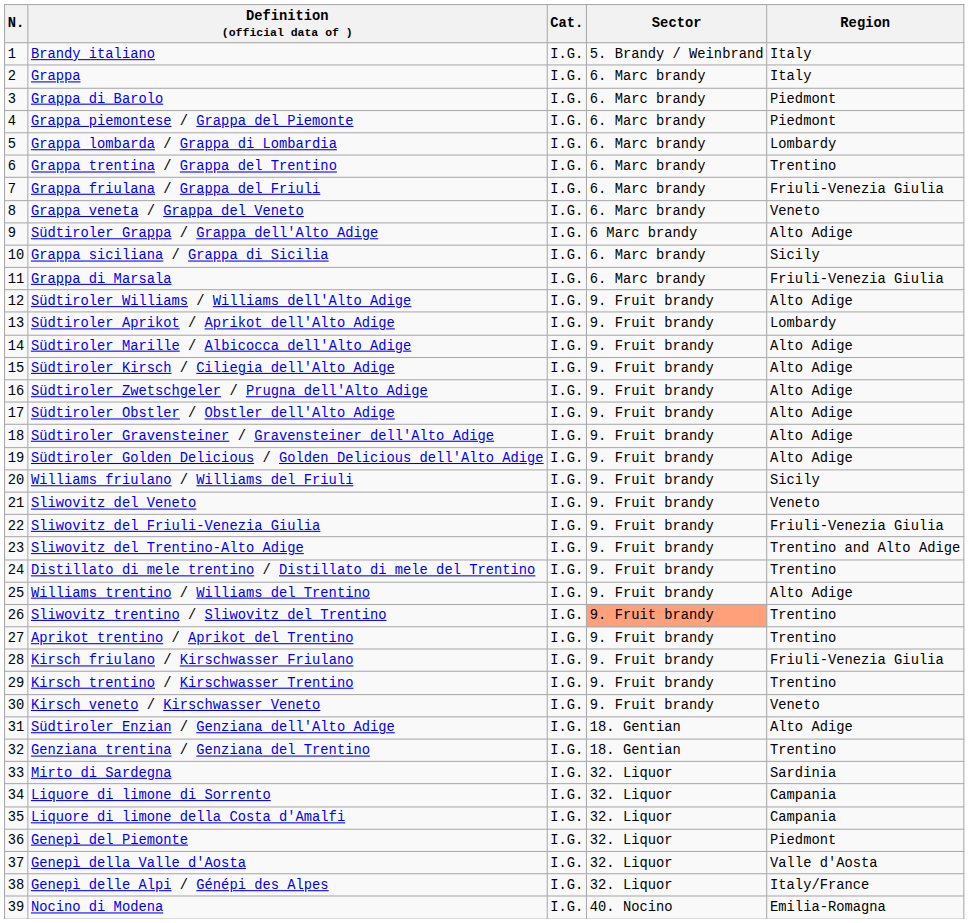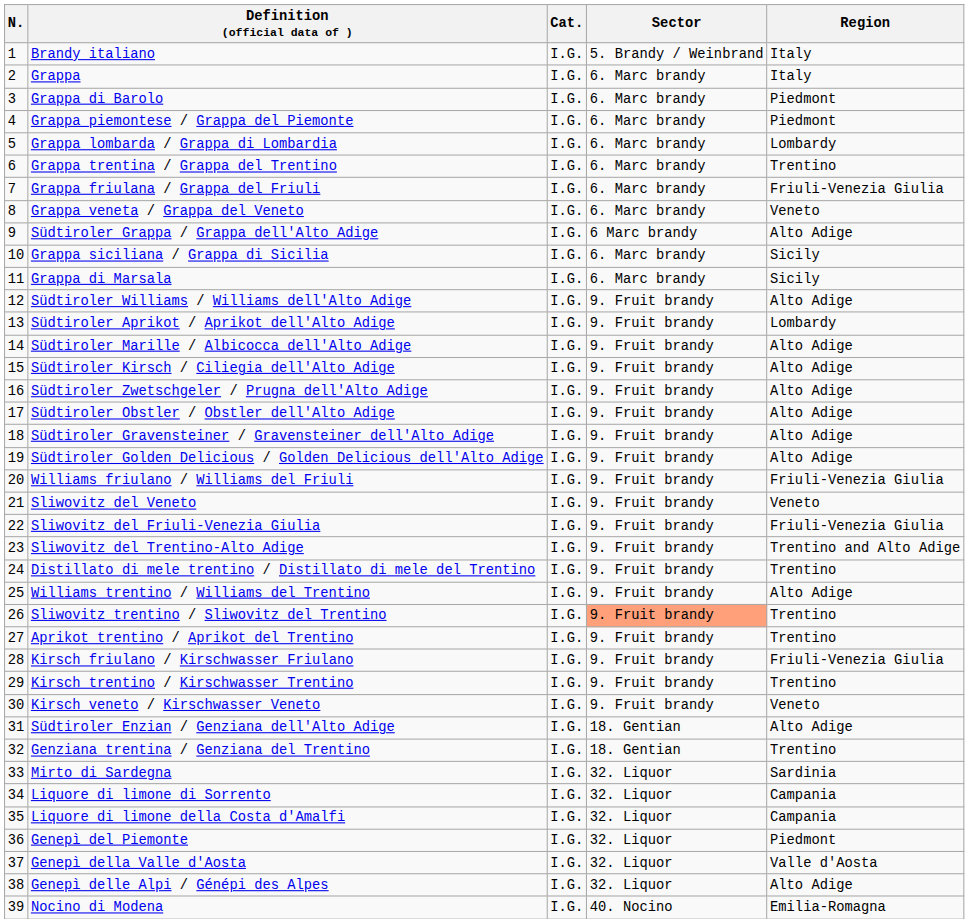 <table class="wikitable sortable">
 <tr>
 <th>N.</th>
 <th>Definition<br><small>(official data of )</small></th>
 <th>Cat.</th>
 <th>Sector</th>
 <th>Region</th>
 </tr>
 <tr>
 <td>1</td>
 <td><a href='#'>Brandy italiano</a></td>
 <td>I.G.</td>
 <td>5. Brandy / Weinbrand</td>
 <td>Italy</td>
 </tr>
 <tr --->
 <td>2</td>
 <td><a href='#'>Grappa</a></td>
 <td>I.G.</td>
 <td>6. Marc brandy</td>
 <td>Italy</td>
 </tr>
 <tr --->
 <td>3</td>
 <td><a href='#'>Grappa di Barolo</a></td>
 <td>I.G.</td>
 <td>6. Marc brandy</td>
 <td>Piedmont</td>
 </tr>
 <tr --->
 <td>4</td>
 <td><a href='#'>Grappa piemontese</a> / <a href='#'>Grappa del Piemonte</a></td>
 <td>I.G.</td>
 <td>6. Marc brandy</td>
 <td>Piedmont</td>
 </tr>
 <tr --->
 <td>5</td>
 <td><a href='#'>Grappa lombarda</a> / <a href='#'>Grappa di Lombardia</a></td>
 <td>I.G.</td>
 <td>6. Marc brandy</td>
 <td>Lombardy</td>
 </tr>
 <tr --->
 <td>6</td>
 <td><a href='#'>Grappa trentina</a> / <a href='#'>Grappa del Trentino</a></td>
 <td>I.G.</td>
 <td>6. Marc brandy</td>
 <td>Trentino</td>
 </tr>
 <tr --->
 <td>7</td>
 <td><a href='#'>Grappa friulana</a> / <a href='#'>Grappa del Friuli</a></td>
 <td>I.G.</td>
 <td>6. Marc brandy</td>
 <td>Friuli-Venezia Giulia</td>
 </tr>
 <tr --->
 <td>8</td>
 <td><a href='#'>Grappa veneta</a> / <a href='#'>Grappa del Veneto</a></td>
 <td>I.G.</td>
 <td>6. Marc brandy</td>
 <td>Veneto</td>
 </tr>
 <tr --->
 <td>9</td>
 <td><a href='#'>Südtiroler Grappa</a> / <a href='#'>Grappa dell'Alto Adige</a></td>
 <td>I.G.</td>
 <td>6 Marc brandy</td>
 <td>Alto Adige</td>
 </tr>
 <tr --->
 <td>10</td>
 <td><a href='#'>Grappa siciliana</a> / <a href='#'>Grappa di Sicilia</a></td>
 <td>I.G.</td>
 <td>6. Marc brandy</td>
 <td>Sicily</td>
 </tr>
 <tr --->
 <td>11</td>
 <td><a href='#'>Grappa di Marsala</a></td>
 <td>I.G.</td>
 <td>6. Marc brandy</td>
-<td>Friuli-Venezia Giulia</td>
+<td>Sicily</td>
 </tr>
 <tr --->
 <td>12</td>
 <td><a href='#'>Südtiroler Williams</a> / <a href='#'>Williams dell'Alto Adige</a></td>
 <td>I.G.</td>
 <td>9. Fruit brandy</td>
 <td>Alto Adige</td>
 </tr>
 <tr --->
 <td>13</td>
 <td><a href='#'>Südtiroler Aprikot</a> / <a href='#'>Aprikot dell'Alto Adige</a></td>
 <td>I.G.</td>
 <td>9. Fruit brandy</td>
 <td>Lombardy</td>
 </tr>
 <tr --->
 <td>14</td>
 <td><a href='#'>Südtiroler Marille</a> / <a href='#'>Albicocca dell'Alto Adige</a></td>
 <td>I.G.</td>
 <td>9. Fruit brandy</td>
 <td>Alto Adige</td>
 </tr>
 <tr --->
 <td>15</td>
 <td><a href='#'>Südtiroler Kirsch</a> / <a href='#'>Ciliegia dell'Alto Adige</a></td>
 <td>I.G.</td>
 <td>9. Fruit brandy</td>
 <td>Alto Adige</td>
 </tr>
 <tr --->
 <td>16</td>
 <td><a href='#'>Südtiroler Zwetschgeler</a> / <a href='#'>Prugna dell'Alto Adige</a></td>
 <td>I.G.</td>
 <td>9. Fruit brandy</td>
 <td>Alto Adige</td>
 </tr>
 <tr --->
 <td>17</td>
 <td><a href='#'>Südtiroler Obstler</a> / <a href='#'>Obstler dell'Alto Adige</a></td>
 <td>I.G.</td>
 <td>9. Fruit brandy</td>
 <td>Alto Adige</td>
 </tr>
 <tr --->
 <td>18</td>
 <td><a href='#'>Südtiroler Gravensteiner</a> / <a href='#'>Gravensteiner dell'Alto Adige</a></td>
 <td>I.G.</td>
 <td>9. Fruit brandy</td>
 <td>Alto Adige</td>
 </tr>
 <tr --->
 <td>19</td>
 <td><a href='#'>Südtiroler Golden Delicious</a> / <a href='#'>Golden Delicious dell'Alto Adige</a></td>
 <td>I.G.</td>
 <td>9. Fruit brandy</td>
 <td>Alto Adige</td>
 </tr>
 <tr --->
 <td>20</td>
 <td><a href='#'>Williams friulano</a> / <a href='#'>Williams del Friuli</a></td>
 <td>I.G.</td>
 <td>9. Fruit brandy</td>
-<td>Sicily</td>
+<td>Friuli-Venezia Giulia</td>
 </tr>
 <tr --->
 <td>21</td>
 <td><a href='#'>Sliwovitz del Veneto</a></td>
 <td>I.G.</td>
 <td>9. Fruit brandy</td>
 <td>Veneto</td>
 </tr>
 <tr --->
 <td>22</td>
 <td><a href='#'>Sliwovitz del Friuli-Venezia Giulia</a></td>
 <td>I.G.</td>
 <td>9. Fruit brandy</td>
 <td>Friuli-Venezia Giulia</td>
 </tr>
 <tr --->
 <td>23</td>
 <td><a href='#'>Sliwovitz del Trentino-Alto Adige</a></td>
 <td>I.G.</td>
 <td>9. Fruit brandy</td>
 <td>Trentino and Alto Adige</td>
 </tr>
 <tr --->
 <td>24</td>
 <td><a href='#'>Distillato di mele trentino</a> / <a href='#'>Distillato di mele del Trentino</a></td>
 <td>I.G.</td>
 <td>9. Fruit brandy</td>
 <td>Trentino</td>
 </tr>
 <tr --->
 <td>25</td>
 <td><a href='#'>Williams trentino</a> / <a href='#'>Williams del Trentino</a></td>
 <td>I.G.</td>
 <td>9. Fruit brandy</td>
 <td>Alto Adige</td>
 </tr>
 <tr --->
 <td>26</td>
 <td><a href='#'>Sliwovitz trentino</a> / <a href='#'>Sliwovitz del Trentino</a></td>
 <td>I.G.</td>
 <td style="background: lightsalmon;">9. Fruit brandy</td>
 <td>Trentino</td>
 </tr>
 <tr --->
 <td>27</td>
 <td><a href='#'>Aprikot trentino</a> / <a href='#'>Aprikot del Trentino</a></td>
 <td>I.G.</td>
 <td>9. Fruit brandy</td>
 <td>Trentino</td>
 </tr>
 <tr --->
 <td>28</td>
 <td><a href='#'>Kirsch friulano</a> / <a href='#'>Kirschwasser Friulano</a></td>
 <td>I.G.</td>
 <td>9. Fruit brandy</td>
 <td>Friuli-Venezia Giulia</td>
 </tr>
 <tr --->
 <td>29</td>
 <td><a href='#'>Kirsch trentino</a> / <a href='#'>Kirschwasser Trentino</a></td>
 <td>I.G.</td>
 <td>9. Fruit brandy</td>
 <td>Trentino</td>
 </tr>
 <tr --->
 <td>30</td>
 <td><a href='#'>Kirsch veneto</a> / <a href='#'>Kirschwasser Veneto</a></td>
 <td>I.G.</td>
 <td>9. Fruit brandy</td>
 <td>Veneto</td>
 </tr>
 <tr --->
 <td>31</td>
 <td><a href='#'>Südtiroler Enzian</a> / <a href='#'>Genziana dell'Alto Adige</a></td>
 <td>I.G.</td>
 <td>18. Gentian</td>
 <td>Alto Adige</td>
 </tr>
 <tr --->
 <td>32</td>
 <td><a href='#'>Genziana trentina</a> / <a href='#'>Genziana del Trentino</a></td>
 <td>I.G.</td>
 <td>18. Gentian</td>
 <td>Trentino</td>
 </tr>
 <tr --->
 <td>33</td>
 <td><a href='#'>Mirto di Sardegna</a></td>
 <td>I.G.</td>
 <td>32. Liquor</td>
 <td>Sardinia</td>
 </tr>
 <tr --->
 <td>34</td>
 <td><a href='#'>Liquore di limone di Sorrento</a></td>
 <td>I.G.</td>
 <td>32. Liquor</td>
 <td>Campania</td>
 </tr>
 <tr --->
 <td>35</td>
 <td><a href='#'>Liquore di limone della Costa d'Amalfi</a></td>
 <td>I.G.</td>
 <td>32. Liquor</td>
 <td>Campania</td>
 </tr>
 <tr --->
 <td>36</td>
 <td><a href='#'>Genepì del Piemonte</a></td>
 <td>I.G.</td>
 <td>32. Liquor</td>
 <td>Piedmont</td>
 </tr>
 <tr --->
 <td>37</td>
 <td><a href='#'>Genepì della Valle d'Aosta</a></td>
 <td>I.G.</td>
 <td>32. Liquor</td>
 <td>Valle d'Aosta</td>
 </tr>
 <tr --->
 <td>38</td>
 <td><a href='#'>Genepì delle Alpi</a> / <a href='#'>Génépi des Alpes</a></td>
 <td>I.G.</td>
 <td>32. Liquor</td>
-<td>Italy/France</td>
+<td>Alto Adige</td>
 </tr>
 <tr --->
 <td>39</td>
 <td><a href='#'>Nocino di Modena</a></td>
 <td>I.G.</td>
 <td>40. Nocino</td>
 <td>Emilia-Romagna</td>
 </tr>
 <tr --->
 </tr>
 </table>
